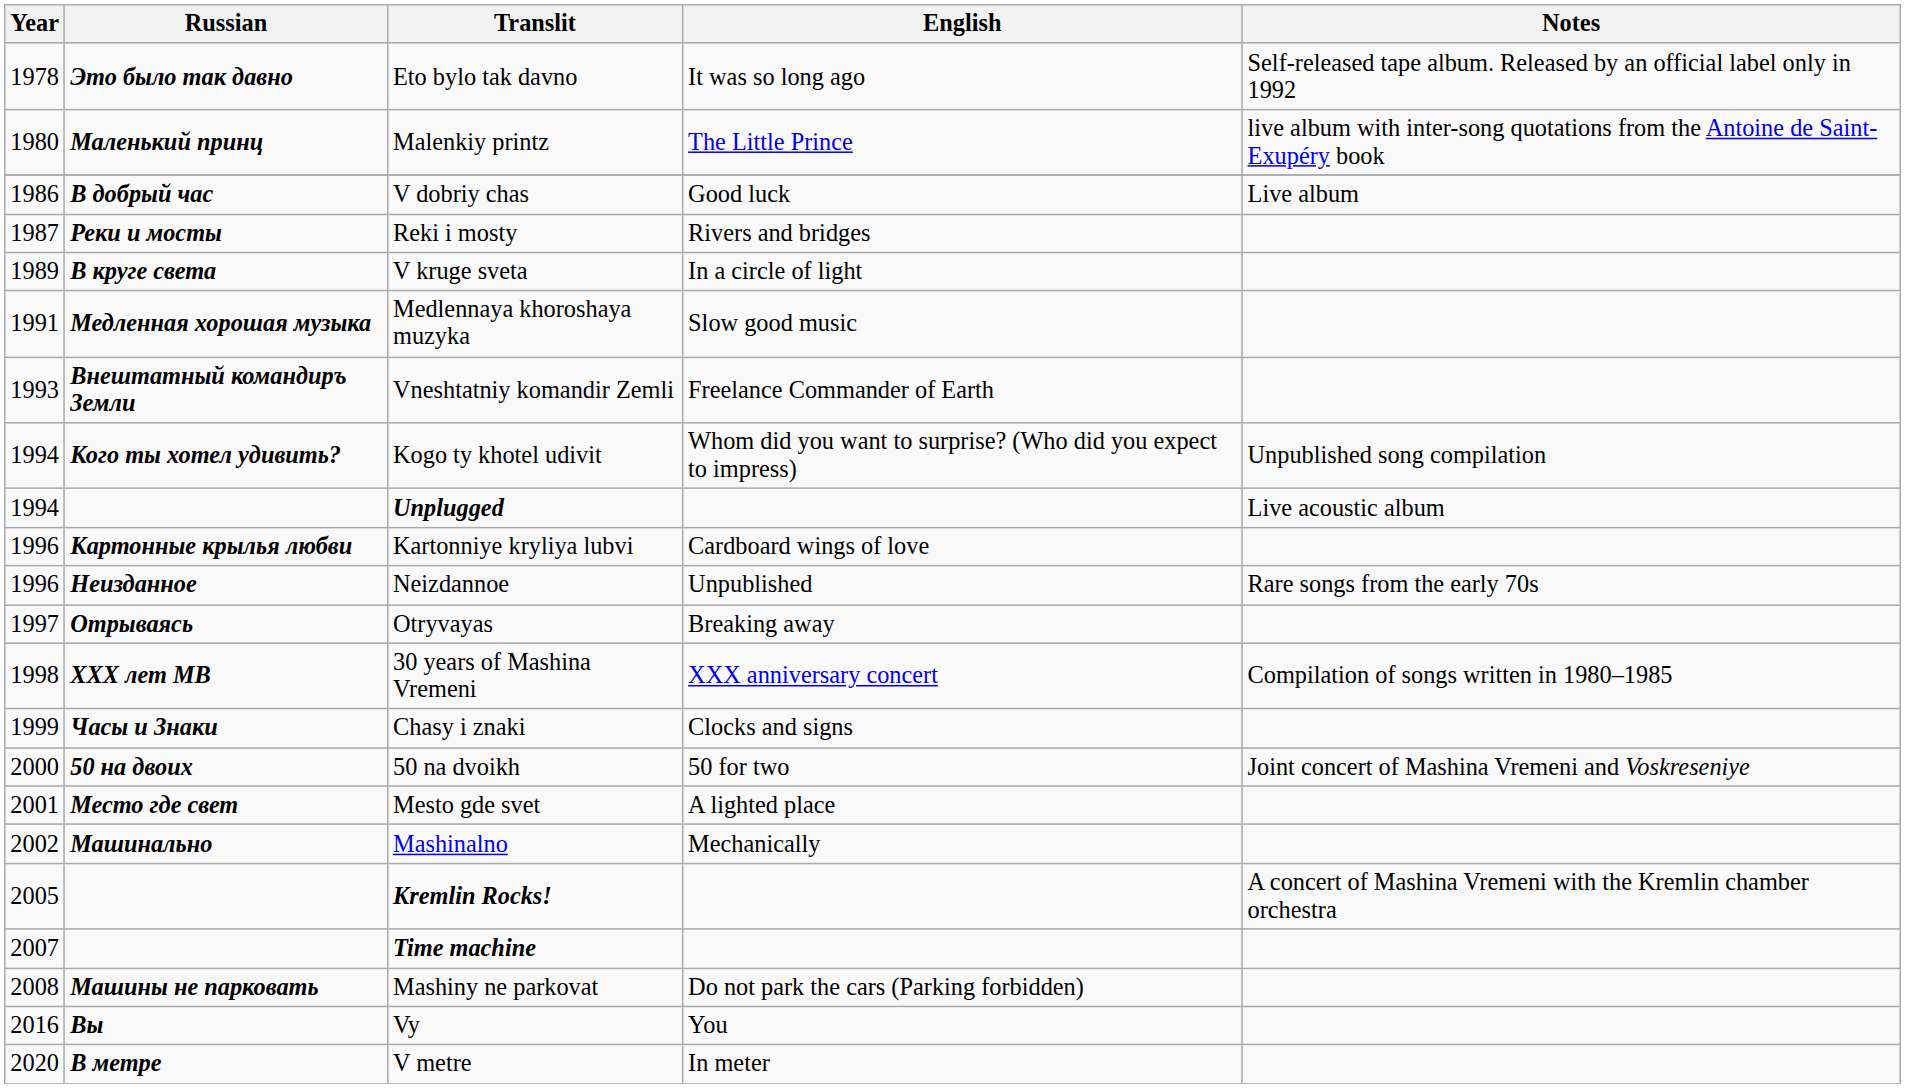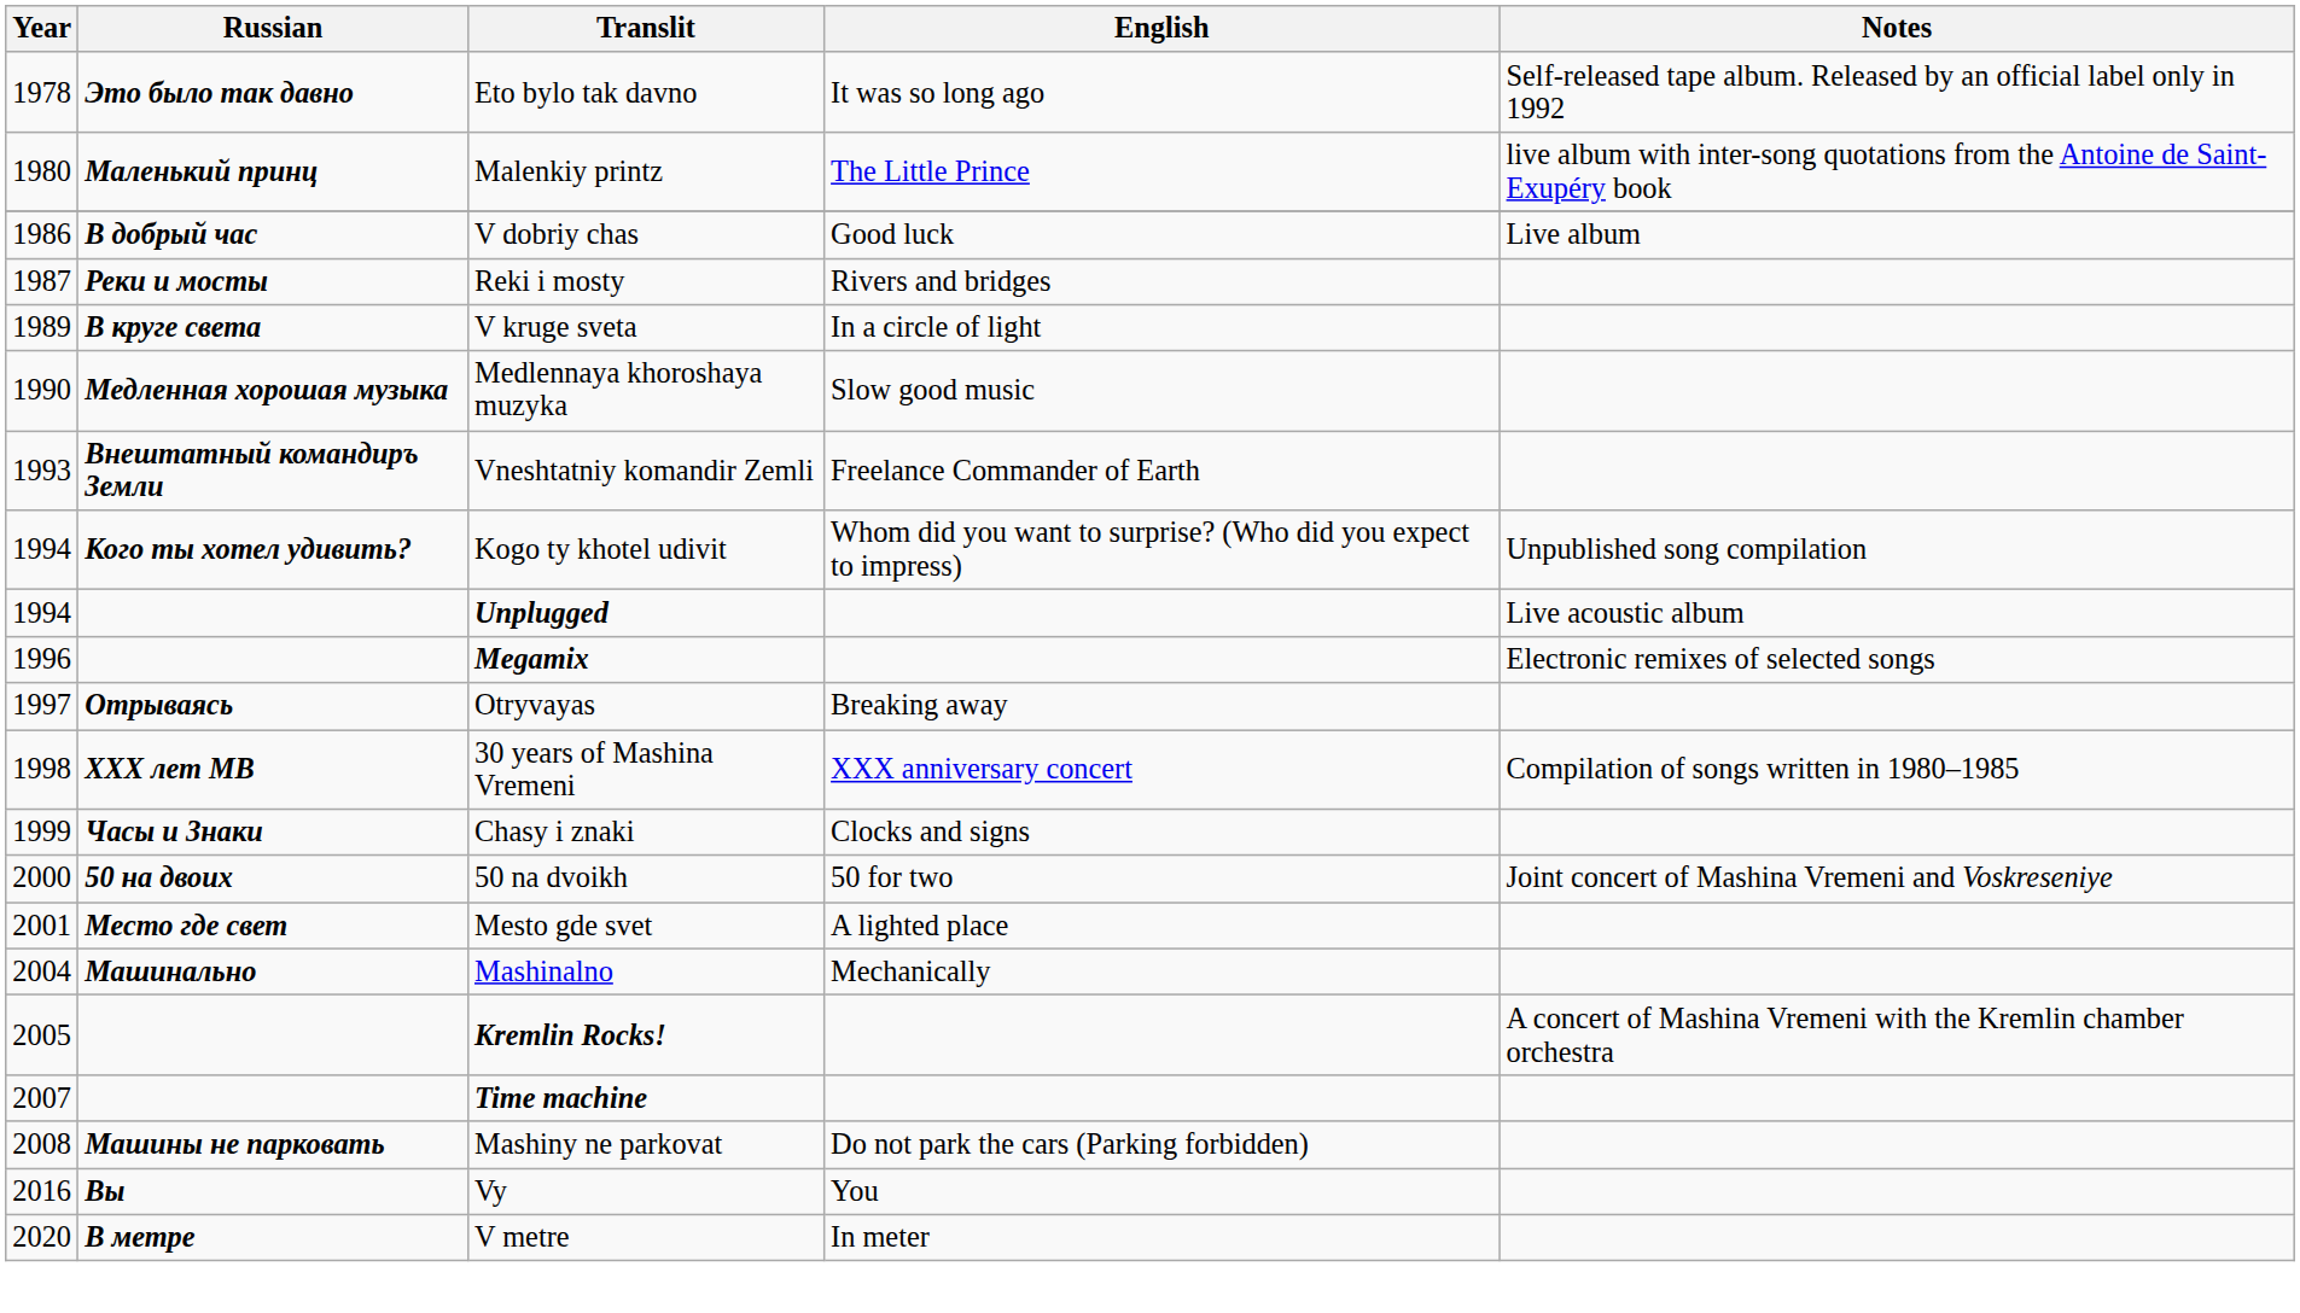 <table class="wikitable">
 <tr>
 <th>Year</th>
 <th>Russian</th>
 <th>Translit</th>
 <th>English</th>
 <th>Notes</th>
 </tr>
 <tr>
 <td>1978</td>
 <td><strong><em>Это было так давно</em></strong></td>
 <td>Eto bylo tak davno</td>
 <td>It was so long ago</td>
 <td>Self-released tape album. Released by an official label only in 1992</td>
 </tr>
 <tr>
 <td>1980</td>
 <td><strong><em>Маленький принц</em></strong></td>
 <td>Malenkiy printz</td>
 <td><a href='#'>The Little Prince</a></td>
 <td>live album with inter-song quotations from the <a href='#'>Antoine de Saint-Exupéry</a> book</td>
 </tr>
 <tr>
 </tr>
 <tr>
 <td>1986</td>
 <td><strong><em>В добрый час</em></strong></td>
 <td>V dobriy chas</td>
 <td>Good luck</td>
 <td>Live album</td>
 </tr>
 <tr>
 <td>1987</td>
 <td><strong><em>Реки и мосты</em></strong></td>
 <td>Reki i mosty</td>
 <td>Rivers and bridges</td>
 <td></td>
 </tr>
 <tr>
 <td>1989</td>
 <td><strong><em>В круге света</em></strong></td>
 <td>V kruge sveta</td>
 <td>In a circle of light</td>
 <td></td>
 </tr>
 <tr>
-<td>1991</td>
+<td>1990</td>
 <td><strong><em>Медленная хорошая музыка</em></strong></td>
 <td>Medlennaya khoroshaya muzyka</td>
 <td>Slow good music</td>
 <td></td>
 </tr>
 <tr>
 <td>1993</td>
 <td><strong><em>Внештатный командиръ Земли</em></strong></td>
 <td>Vneshtatniy komandir Zemli</td>
 <td>Freelance Commander of Earth</td>
 <td></td>
 </tr>
 <tr>
 <td>1994</td>
 <td><strong><em>Кого ты хотел удивить?</em></strong></td>
 <td>Kogo ty khotel udivit</td>
 <td>Whom did you want to surprise? (Who did you expect to impress)</td>
 <td>Unpublished song compilation</td>
 </tr>
 <tr>
 <td>1994</td>
 <td></td>
 <td><strong><em>Unplugged</em></strong></td>
 <td></td>
 <td>Live acoustic album</td>
 </tr>
 <tr>
 <td>1996</td>
-<td><strong><em>Картонные крылья любви</em></strong></td>
-<td>Kartonniye kryliya lubvi</td>
-<td>Cardboard wings of love</td>
 <td></td>
-</tr>
-<tr>
-<td>1996</td>
-<td><strong><em>Неизданное</em></strong></td>
-<td>Neizdannoe</td>
-<td>Unpublished</td>
-<td>Rare songs from the early 70s</td>
+<td><strong><em>Megamix</em></strong></td>
+<td></td>
+<td>Electronic remixes of selected songs</td>
 </tr>
 <tr>
 <td>1997</td>
 <td><strong><em>Отрываясь</em></strong></td>
 <td>Otryvayas</td>
 <td>Breaking away</td>
 <td></td>
 </tr>
 <tr>
 <td>1998</td>
 <td><strong><em>ХХХ лет МВ</em></strong></td>
 <td>30 years of Mashina Vremeni</td>
 <td><a href='#'>XXX anniversary concert</a></td>
 <td>Compilation of songs written in 1980–1985</td>
 </tr>
 <tr>
 <td>1999</td>
 <td><strong><em>Часы и Знаки</em></strong></td>
 <td>Chasy i znaki</td>
 <td>Clocks and signs</td>
 <td></td>
 </tr>
 <tr>
 <td>2000</td>
 <td><strong><em>50 на двоих</em></strong></td>
 <td>50 na dvoikh</td>
 <td>50 for two</td>
 <td>Joint concert of Mashina Vremeni and <em>Voskreseniye</em></td>
 </tr>
 <tr>
 <td>2001</td>
 <td><strong><em>Место где свет</em></strong></td>
 <td>Mesto gde svet</td>
 <td>A lighted place</td>
 <td></td>
 </tr>
 <tr>
-<td>2002</td>
+<td>2004</td>
 <td><strong><em>Машинально</em></strong></td>
 <td><a href='#'>Mashinalno</a></td>
 <td>Mechanically</td>
 <td></td>
 </tr>
 <tr>
 <td>2005</td>
 <td></td>
 <td><strong><em>Kremlin Rocks!</em></strong></td>
 <td></td>
 <td>A concert of Mashina Vremeni with the Kremlin chamber orchestra</td>
 </tr>
 <tr>
 <td>2007</td>
 <td></td>
 <td><strong><em>Time machine</em></strong></td>
 <td></td>
 <td></td>
 </tr>
 <tr>
 <td>2008</td>
 <td><strong><em>Машины не парковать</em></strong></td>
 <td>Mashiny ne parkovat</td>
 <td>Do not park the cars (Parking forbidden)</td>
 <td></td>
 </tr>
 <tr>
 <td>2016</td>
 <td><strong><em>Вы</em></strong></td>
 <td>Vy</td>
 <td>You</td>
 <td></td>
 </tr>
 <tr>
 <td>2020</td>
 <td><strong><em>В метре</em></strong></td>
 <td>V metre</td>
 <td>In meter</td>
 <td></td>
 </tr>
 </table>
